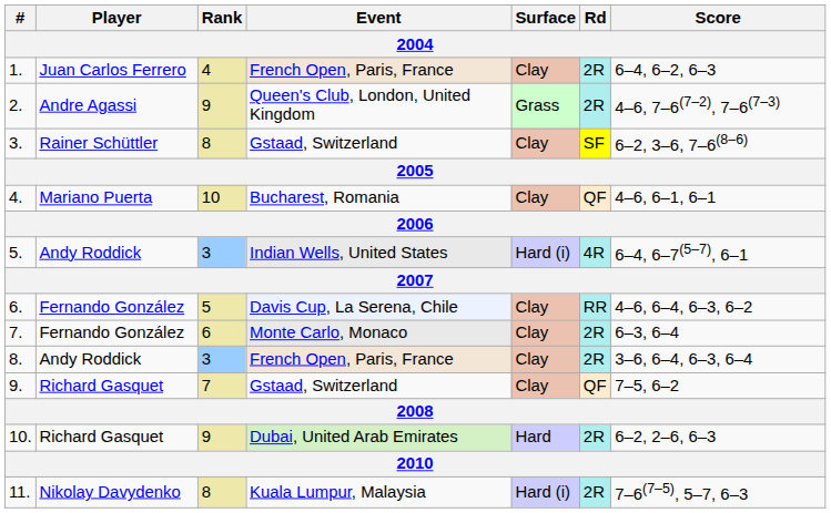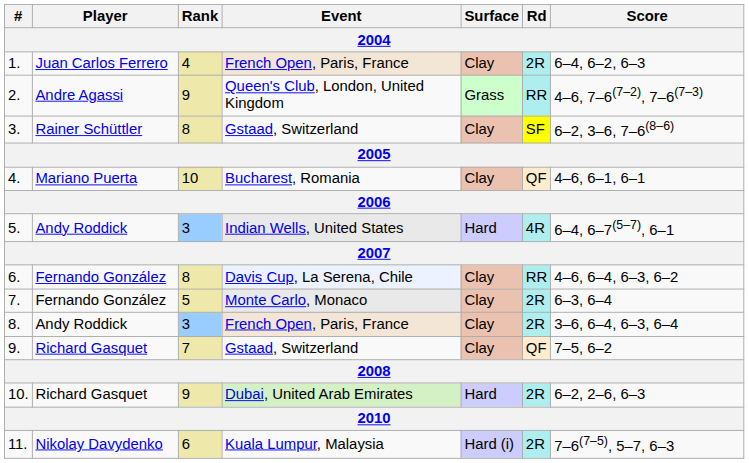 <table class="wikitable sortable">
 <tr>
 <th>#</th>
 <th width=150>Player</th>
 <th>Rank</th>
 <th width=250>Event</th>
 <th>Surface</th>
 <th>Rd</th>
 <th width=200>Score</th>
 </tr>
 <tr>
 <th colspan=7><a href='#'>2004</a></th>
 </tr>
 <tr>
 <td>1.</td>
 <td> <a href='#'>Juan Carlos Ferrero</a></td>
 <td bgcolor=EEE8AA>4</td>
 <td bgcolor=f3e6d7><a href='#'>French Open</a>, Paris, France</td>
 <td bgcolor=#ebc2af>Clay</td>
 <td bgcolor=afeeee>2R</td>
 <td>6–4, 6–2, 6–3</td>
 </tr>
 <tr>
 <td>2.</td>
 <td> <a href='#'>Andre Agassi</a></td>
 <td bgcolor=EEE8AA>9</td>
 <td><a href='#'>Queen's Club</a>, London, United Kingdom</td>
 <td bgcolor=#cfc>Grass</td>
-<td bgcolor=afeeee>2R</td>
+<td bgcolor=afeeee>RR</td>
 <td>4–6, 7–6<sup>(7–2)</sup>, 7–6<sup>(7–3)</sup></td>
 </tr>
 <tr>
 <td>3.</td>
 <td> <a href='#'>Rainer Schüttler</a></td>
 <td bgcolor=EEE8AA>8</td>
 <td><a href='#'>Gstaad</a>, Switzerland</td>
 <td bgcolor=#ebc2af>Clay</td>
 <td bgcolor=yellow>SF</td>
 <td>6–2, 3–6, 7–6<sup>(8–6)</sup></td>
 </tr>
 <tr>
 <th colspan=7><a href='#'>2005</a></th>
 </tr>
 <tr>
 <td>4.</td>
 <td> <a href='#'>Mariano Puerta</a></td>
 <td bgcolor=EEE8AA>10</td>
 <td><a href='#'>Bucharest</a>, Romania</td>
 <td bgcolor=#ebc2af>Clay</td>
 <td bgcolor=ffebcd>QF</td>
 <td>4–6, 6–1, 6–1</td>
 </tr>
 <tr>
 <th colspan=7><a href='#'>2006</a></th>
 </tr>
 <tr>
 <td>5.</td>
 <td> <a href='#'>Andy Roddick</a></td>
 <td bgcolor=99ccff>3</td>
 <td bgcolor=e9e9e9><a href='#'>Indian Wells</a>, United States</td>
-<td bgcolor=CCCCFF>Hard (i)</td>
+<td bgcolor=CCCCFF>Hard</td>
 <td bgcolor=afeeee>4R</td>
 <td>6–4, 6–7<sup>(5–7)</sup>, 6–1</td>
 </tr>
 <tr>
 <th colspan=7><a href='#'>2007</a></th>
 </tr>
 <tr>
 <td>6.</td>
 <td> <a href='#'>Fernando González</a></td>
-<td bgcolor=EEE8AA>5</td>
+<td bgcolor=EEE8AA>8</td>
 <td bgcolor=ECF2FF><a href='#'>Davis Cup</a>, La Serena, Chile</td>
 <td bgcolor=#ebc2af>Clay</td>
 <td bgcolor=afeeee>RR</td>
 <td>4–6, 6–4, 6–3, 6–2</td>
 </tr>
 <tr>
 <td>7.</td>
 <td> Fernando González</td>
-<td bgcolor=EEE8AA>6</td>
+<td bgcolor=EEE8AA>5</td>
 <td bgcolor=e9e9e9><a href='#'>Monte Carlo</a>, Monaco</td>
 <td bgcolor=#ebc2af>Clay</td>
 <td bgcolor=afeeee>2R</td>
 <td>6–3, 6–4</td>
 </tr>
 <tr>
 <td>8.</td>
 <td> Andy Roddick</td>
 <td bgcolor=99ccff>3</td>
 <td bgcolor=f3e6d7><a href='#'>French Open</a>, Paris, France</td>
 <td bgcolor=#ebc2af>Clay</td>
 <td bgcolor=afeeee>2R</td>
 <td>3–6, 6–4, 6–3, 6–4</td>
 </tr>
 <tr>
 <td>9.</td>
 <td> <a href='#'>Richard Gasquet</a></td>
 <td bgcolor=EEE8AA>7</td>
 <td><a href='#'>Gstaad</a>, Switzerland</td>
 <td bgcolor=#ebc2af>Clay</td>
 <td bgcolor=ffebcd>QF</td>
 <td>7–5, 6–2</td>
 </tr>
 <tr>
 <th colspan=7><a href='#'>2008</a></th>
 </tr>
 <tr>
 <td>10.</td>
 <td> Richard Gasquet</td>
 <td bgcolor=EEE8AA>9</td>
 <td bgcolor=d4f1c5><a href='#'>Dubai</a>, United Arab Emirates</td>
 <td bgcolor=CCCCFF>Hard</td>
 <td bgcolor=afeeee>2R</td>
 <td>6–2, 2–6, 6–3</td>
 </tr>
 <tr>
 <th colspan=7><a href='#'>2010</a></th>
 </tr>
 <tr>
 <td>11.</td>
 <td> <a href='#'>Nikolay Davydenko</a></td>
-<td bgcolor=EEE8AA>8</td>
+<td bgcolor=EEE8AA>6</td>
 <td><a href='#'>Kuala Lumpur</a>, Malaysia</td>
 <td bgcolor=CCCCFF>Hard (i)</td>
 <td bgcolor=afeeee>2R</td>
 <td>7–6<sup>(7–5)</sup>, 5–7, 6–3</td>
 </tr>
 </table>
